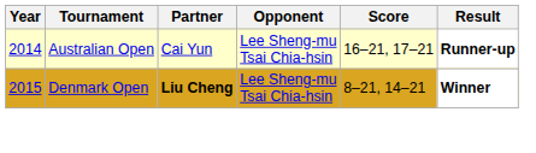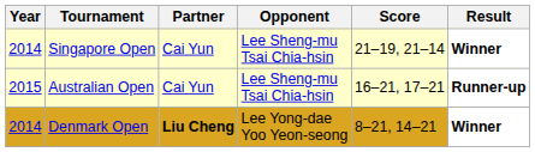 <table class="sortable wikitable" style="font-size: 90%;">
 <tr>
 <th>Year</th>
 <th>Tournament</th>
 <th>Partner</th>
 <th>Opponent</th>
 <th>Score</th>
 <th>Result</th>
 </tr>
 <tr style="background:#FFFFCC">
 <td align="center"><a href='#'>2014</a></td>
+<td align="left"><a href='#'>Singapore Open</a></td>
+<td align="left"> <a href='#'>Cai Yun</a></td>
+<td align="left"> <a href='#'>Lee Sheng-mu</a> <br>  <a href='#'>Tsai Chia-hsin</a></td>
+<td align="left">21–19, 21–14</td>
+<td style="text-align:left; background:white"> <strong>Winner</strong></td>
+</tr>
+<tr style="background:#FFFFCC">
+<td align="center"><a href='#'>2015</a></td>
 <td align="left"><a href='#'>Australian Open</a></td>
 <td align="left"> <a href='#'>Cai Yun</a></td>
 <td align="left"> <a href='#'>Lee Sheng-mu</a> <br>  <a href='#'>Tsai Chia-hsin</a></td>
 <td align="left">16–21, 17–21</td>
 <td style="text-align:left; background:white"> <strong>Runner-up</strong></td>
 </tr>
 <tr style="background:#DAA520">
-<td align="center"><a href='#'>2015</a></td>
+<td align="center"><a href='#'>2014</a></td>
 <td align="left"><a href='#'>Denmark Open</a></td>
 <td align="left"><strong> Liu Cheng</strong></td>
-<td align="left"> <a href='#'>Lee Sheng-mu</a> <br>  <a href='#'>Tsai Chia-hsin</a></td>
+<td align="left"> Lee Yong-dae <br>  Yoo Yeon-seong</td>
 <td align="left">8–21, 14–21</td>
 <td style="text-align:left; background:white"> <strong>Winner</strong></td>
 </tr>
 </table>
